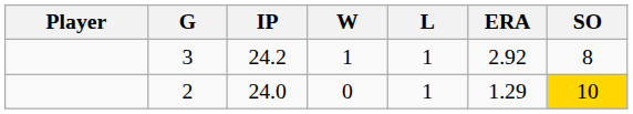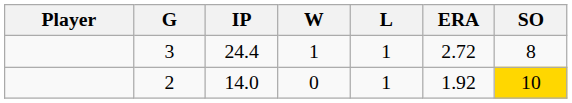 <table class="wikitable sortable">
 <tr>
 <th bgcolor="#DDDDFF" width="16%">Player</th>
 <th bgcolor="#DDDDFF" width="9%">G</th>
 <th bgcolor="#DDDDFF" width="9%">IP</th>
 <th bgcolor="#DDDDFF" width="9%">W</th>
 <th bgcolor="#DDDDFF" width="9%">L</th>
 <th bgcolor="#DDDDFF" width="9%">ERA</th>
 <th bgcolor="#DDDDFF" width="9%">SO</th>
 </tr>
 <tr align="center">
 <td></td>
 <td>3</td>
-<td>24.2</td>
+<td>24.4</td>
 <td>1</td>
 <td>1</td>
-<td>2.92</td>
+<td>2.72</td>
 <td>8</td>
 </tr>
 <tr align="center">
 <td></td>
 <td>2</td>
-<td>24.0</td>
+<td>14.0</td>
 <td>0</td>
 <td>1</td>
-<td>1.29</td>
+<td>1.92</td>
 <td style="background: gold;">10</td>
 </tr>
 </table>
